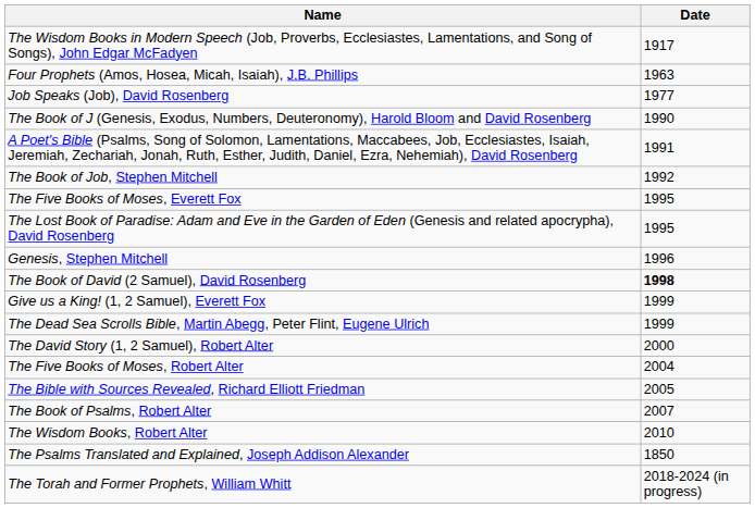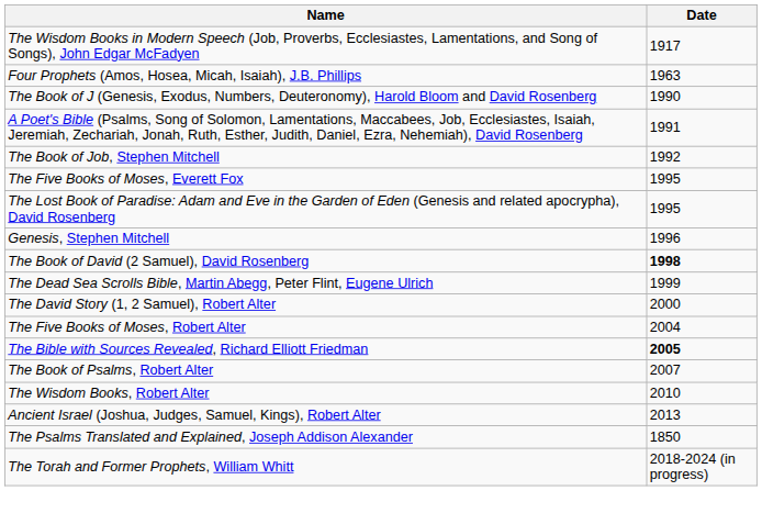 <table class="sortable wikitable">
 <tr>
 <th>Name</th>
 <th>Date</th>
 </tr>
 <tr>
 <td><em>The Wisdom Books in Modern Speech</em> (Job, Proverbs, Ecclesiastes, Lamentations, and Song of Songs), <a href='#'>John Edgar McFadyen</a></td>
 <td>1917</td>
 </tr>
 <tr>
 <td><em>Four Prophets</em> (Amos, Hosea, Micah, Isaiah), <a href='#'>J.B. Phillips</a></td>
 <td>1963</td>
-</tr>
-<tr>
-<td><em>Job Speaks</em> (Job), <a href='#'>David Rosenberg</a></td>
-<td>1977</td>
 </tr>
 <tr>
 <td><em>The Book of J</em> (Genesis, Exodus, Numbers, Deuteronomy), <a href='#'>Harold Bloom</a> and <a href='#'>David Rosenberg</a></td>
 <td>1990</td>
 </tr>
 <tr>
 <td><em><a href='#'>A Poet's Bible</a></em> (Psalms, Song of Solomon, Lamentations, Maccabees, Job, Ecclesiastes, Isaiah, Jeremiah, Zechariah, Jonah, Ruth, Esther, Judith, Daniel, Ezra, Nehemiah), <a href='#'>David Rosenberg</a></td>
 <td>1991</td>
 </tr>
 <tr>
 <td><em>The Book of Job</em>, <a href='#'>Stephen Mitchell</a></td>
 <td>1992</td>
 </tr>
 <tr>
 <td><em>The Five Books of Moses</em>, <a href='#'>Everett Fox</a></td>
 <td>1995</td>
 </tr>
 <tr>
 <td><em>The Lost Book of Paradise: Adam and Eve in the Garden of Eden</em> (Genesis and related apocrypha), <a href='#'>David Rosenberg</a></td>
 <td>1995</td>
 </tr>
 <tr>
 <td><em>Genesis</em>, <a href='#'>Stephen Mitchell</a></td>
 <td>1996</td>
 </tr>
 <tr>
 <td><em>The Book of David</em> (2 Samuel), <a href='#'>David Rosenberg</a></td>
 <td><strong>1998</strong></td>
 </tr>
 <tr>
-<td><em>Give us a King!</em> (1, 2 Samuel), <a href='#'>Everett Fox</a></td>
-<td>1999</td>
-</tr>
-<tr>
 <td><em>The Dead Sea Scrolls Bible</em>, <a href='#'>Martin Abegg</a>, Peter Flint, <a href='#'>Eugene Ulrich</a></td>
 <td>1999</td>
 </tr>
 <tr>
 <td><em>The David Story</em> (1, 2 Samuel), <a href='#'>Robert Alter</a></td>
 <td>2000</td>
 </tr>
 <tr>
 <td><em>The Five Books of Moses</em>, <a href='#'>Robert Alter</a></td>
 <td>2004</td>
 </tr>
 <tr>
 <td><em><a href='#'>The Bible with Sources Revealed</a></em>, <a href='#'>Richard Elliott Friedman</a></td>
-<td>2005</td>
+<td><strong>2005</strong></td>
 </tr>
 <tr>
 <td><em>The Book of Psalms</em>, <a href='#'>Robert Alter</a></td>
 <td>2007</td>
 </tr>
 <tr>
 <td><em>The Wisdom Books</em>, <a href='#'>Robert Alter</a></td>
 <td>2010</td>
 </tr>
 <tr>
+<td><em>Ancient Israel</em> (Joshua, Judges, Samuel, Kings), <a href='#'>Robert Alter</a></td>
+<td>2013</td>
+</tr>
+<tr>
 <td><em>The Psalms Translated and Explained</em>, <a href='#'>Joseph Addison Alexander</a></td>
 <td>1850</td>
 </tr>
 <tr>
 <td><em>The Torah and Former Prophets</em>, <a href='#'>William Whitt</a></td>
 <td>2018-2024 (in progress)</td>
 </tr>
 </table>
